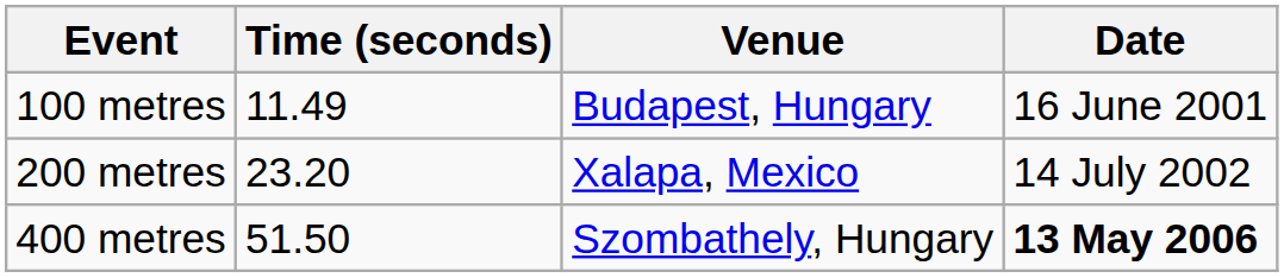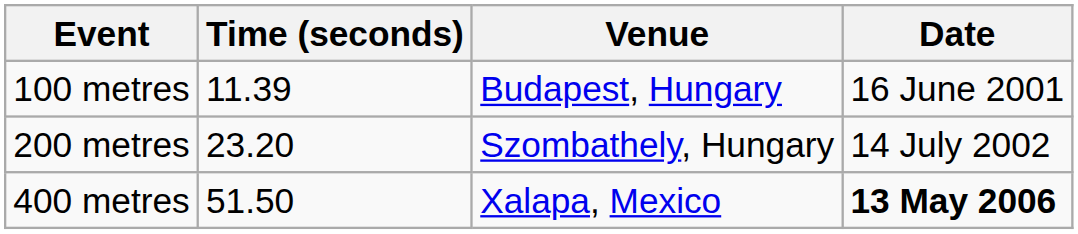 <table class="wikitable" style="font-size:95%;">
 <tr>
 <th>Event</th>
 <th>Time (seconds)</th>
 <th>Venue</th>
 <th>Date</th>
 </tr>
 <tr>
 <td>100 metres</td>
-<td>11.49</td>
+<td>11.39</td>
 <td><a href='#'>Budapest</a>, <a href='#'>Hungary</a></td>
 <td>16 June 2001</td>
 </tr>
 <tr>
 <td>200 metres</td>
 <td>23.20</td>
-<td><a href='#'>Xalapa</a>, <a href='#'>Mexico</a></td>
+<td><a href='#'>Szombathely</a>, Hungary</td>
 <td>14 July 2002</td>
 </tr>
 <tr>
 <td>400 metres</td>
 <td>51.50</td>
-<td><a href='#'>Szombathely</a>, Hungary</td>
+<td><a href='#'>Xalapa</a>, <a href='#'>Mexico</a></td>
 <td><strong>13 May 2006</strong></td>
 </tr>
 </table>
